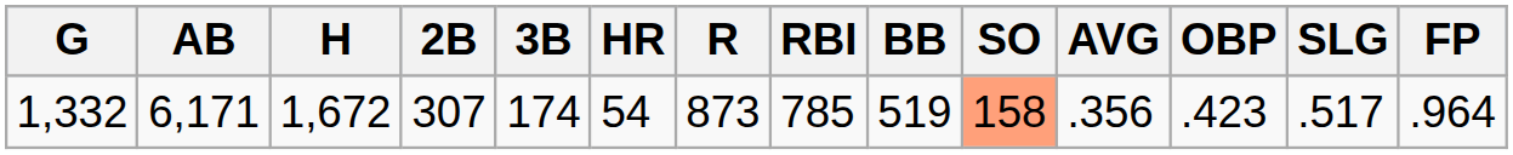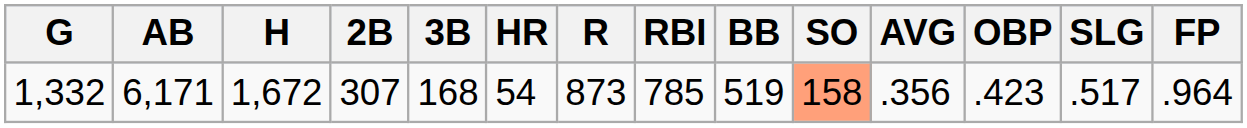 <table class="wikitable">
 <tr style="background:#b0c4de; text-align:center;">
 <th>G</th>
 <th>AB</th>
 <th>H</th>
 <th>2B</th>
 <th>3B</th>
 <th>HR</th>
 <th>R</th>
 <th>RBI</th>
 <th>BB</th>
 <th>SO</th>
 <th>AVG</th>
 <th>OBP</th>
 <th>SLG</th>
 <th>FP</th>
 </tr>
 <tr>
 <td>1,332</td>
 <td>6,171</td>
 <td>1,672</td>
 <td>307</td>
-<td>174</td>
+<td>168</td>
 <td>54</td>
 <td>873</td>
 <td>785</td>
 <td>519</td>
 <td style="background: lightsalmon;">158</td>
 <td>.356</td>
 <td>.423</td>
 <td>.517</td>
 <td>.964</td>
 </tr>
 </table>
